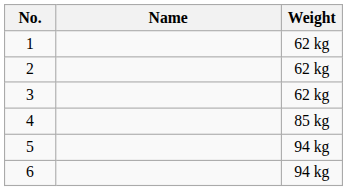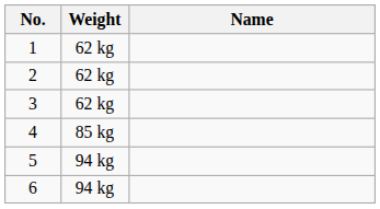 <table class="wikitable" style="text-align:center; font-size:90%">
 <tr>
 <th width=40>No.</th>
+<th width=50>Weight</th>
 <th width=200>Name</th>
-<th width=50>Weight</th>
 </tr>
 <tr>
 <td>1</td>
+<td>62 kg</td>
 <td align=left></td>
-<td>62 kg</td>
 </tr>
 <tr>
 <td>2</td>
+<td>62 kg</td>
 <td align=left></td>
-<td>62 kg</td>
 </tr>
 <tr>
 <td>3</td>
+<td>62 kg</td>
 <td align=left></td>
-<td>62 kg</td>
 </tr>
 <tr>
 <td>4</td>
+<td>85 kg</td>
 <td align=left></td>
-<td>85 kg</td>
 </tr>
 <tr>
 <td>5</td>
+<td>94 kg</td>
 <td align=left></td>
-<td>94 kg</td>
 </tr>
 <tr>
 <td>6</td>
+<td>94 kg</td>
 <td align=left></td>
-<td>94 kg</td>
 </tr>
 </table>
